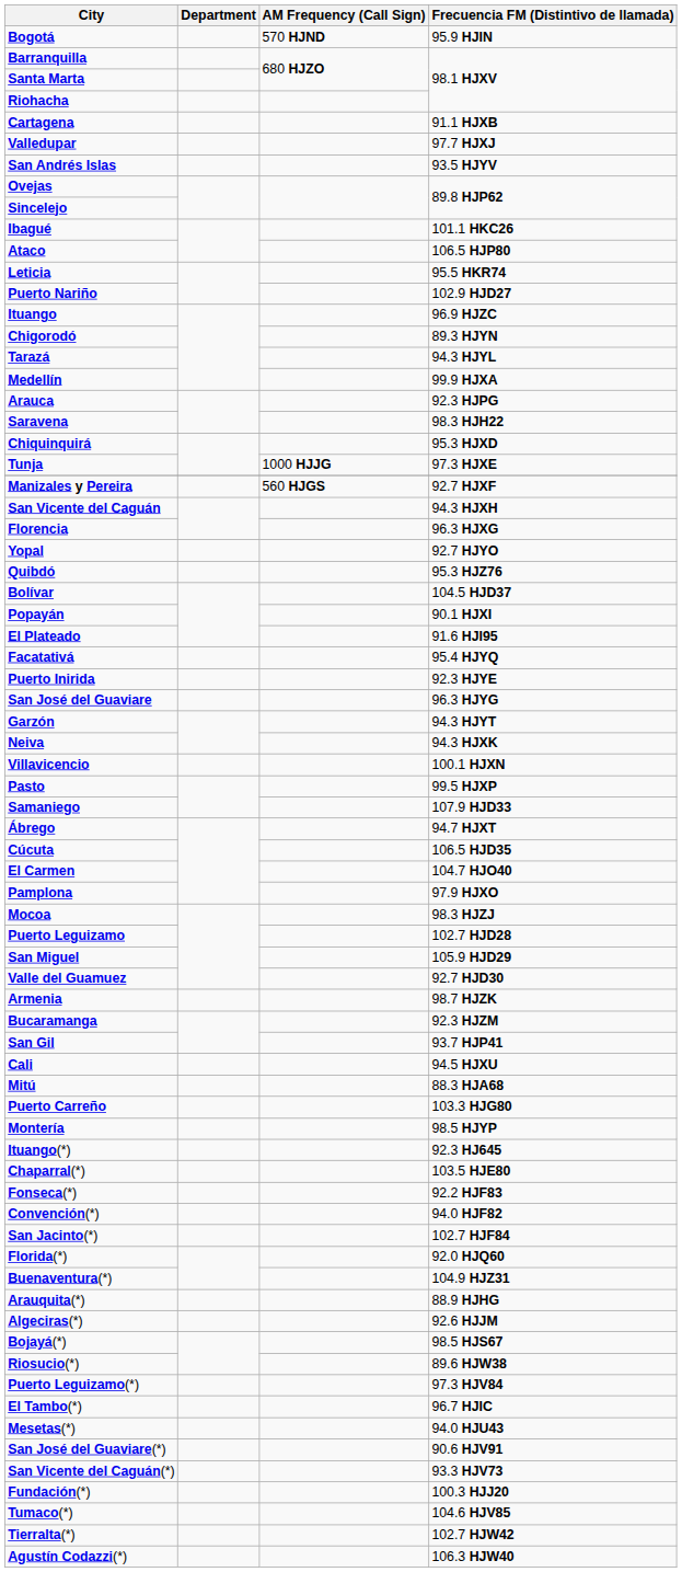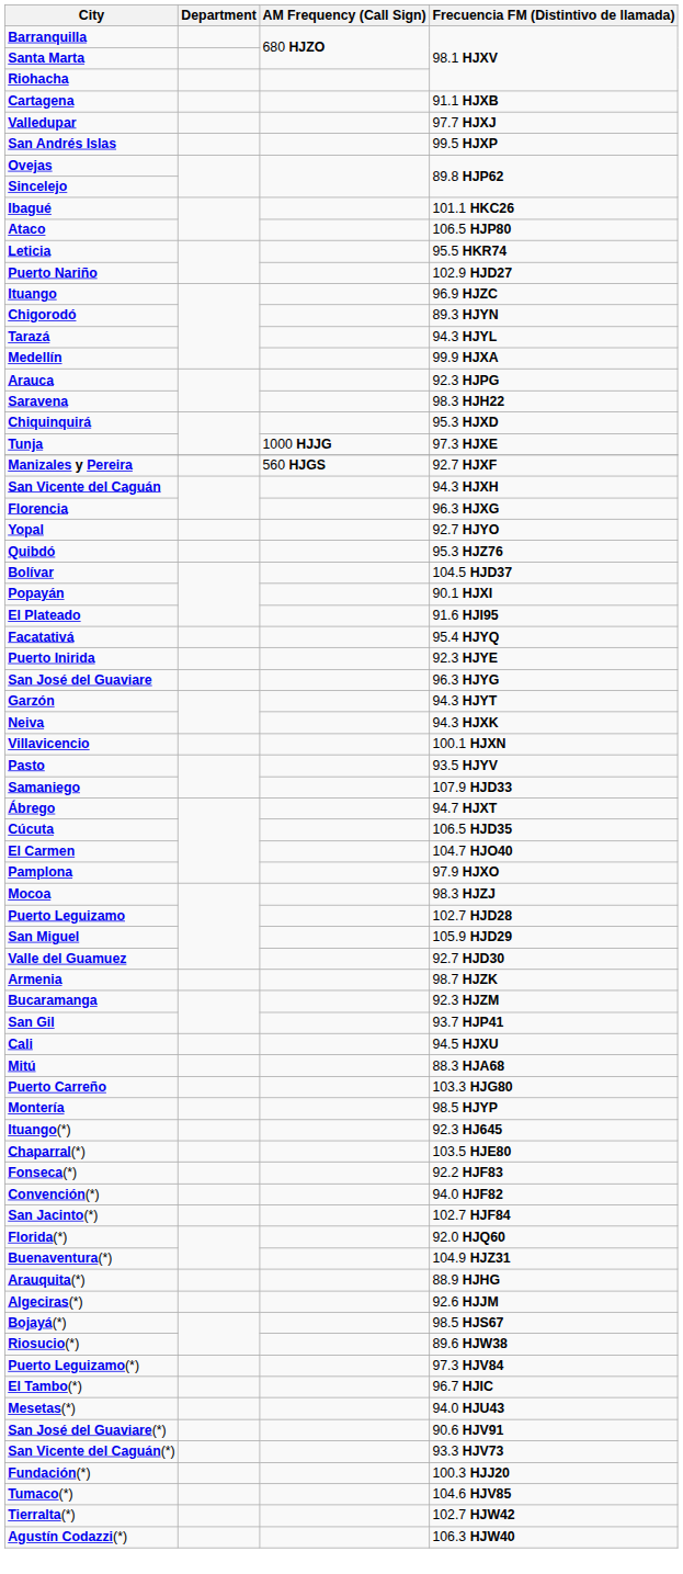 <table class="sortable wikitable">
 <tr>
 <th>City</th>
 <th>Department</th>
 <th>AM Frequency (Call Sign)</th>
 <th>Frecuencia FM (Distintivo de llamada)</th>
-</tr>
-<tr>
-<td><strong><a href='#'>Bogotá</a></strong></td>
-<td></td>
-<td>570 <strong>HJND</strong></td>
-<td>95.9 <strong>HJIN</strong></td>
 </tr>
 <tr>
 <td><strong><a href='#'>Barranquilla</a></strong></td>
 <td></td>
 <td rowspan="2">680 <strong>HJZO</strong></td>
 <td rowspan="3">98.1 <strong>HJXV</strong></td>
 </tr>
 <tr>
 <td><strong><a href='#'>Santa Marta</a></strong></td>
 <td></td>
 </tr>
 <tr>
 <td><strong><a href='#'>Riohacha</a></strong></td>
 <td></td>
 </tr>
 <tr>
 <td><strong><a href='#'>Cartagena</a></strong></td>
 <td></td>
 <td></td>
 <td>91.1 <strong>HJXB</strong></td>
 </tr>
 <tr>
 <td><strong><a href='#'>Valledupar</a></strong></td>
 <td></td>
 <td></td>
 <td>97.7 <strong>HJXJ</strong></td>
 </tr>
 <tr>
 <td><strong><a href='#'>San Andrés Islas</a></strong></td>
 <td></td>
 <td></td>
-<td>93.5 <strong>HJYV</strong></td>
+<td>99.5 <strong>HJXP</strong></td>
 </tr>
 <tr>
 <td><strong><a href='#'>Ovejas</a></strong></td>
 <td rowspan="2"></td>
 <td rowspan="2"></td>
 <td rowspan="2">89.8 <strong>HJP62</strong></td>
 </tr>
 <tr>
 <td><strong><a href='#'>Sincelejo</a></strong></td>
 </tr>
 <tr>
 <td><strong><a href='#'>Ibagué</a></strong></td>
 <td rowspan=2></td>
 <td></td>
 <td>101.1 <strong>HKC26</strong></td>
 </tr>
 <tr>
 <td><strong><a href='#'>Ataco</a></strong></td>
 <td></td>
 <td>106.5 <strong>HJP80</strong></td>
 </tr>
 <tr>
 <td><strong><a href='#'>Leticia</a></strong></td>
 <td rowspan=2></td>
 <td></td>
 <td>95.5 <strong>HKR74</strong></td>
 </tr>
 <tr>
 <td><strong><a href='#'>Puerto Nariño</a></strong></td>
 <td></td>
 <td>102.9 <strong>HJD27</strong></td>
 </tr>
 <tr>
 <td><strong><a href='#'>Ituango</a></strong></td>
 <td rowspan=4></td>
 <td></td>
 <td>96.9 <strong>HJZC</strong></td>
 </tr>
 <tr>
 <td><strong><a href='#'>Chigorodó</a></strong></td>
 <td></td>
 <td>89.3 <strong>HJYN</strong></td>
 </tr>
 <tr>
 <td><strong><a href='#'>Tarazá</a></strong></td>
 <td></td>
 <td>94.3 <strong>HJYL</strong></td>
 </tr>
 <tr>
 <td><strong><a href='#'>Medellín</a></strong></td>
 <td></td>
 <td>99.9 <strong>HJXA</strong></td>
 </tr>
 <tr>
 <td><strong><a href='#'>Arauca</a></strong></td>
 <td rowspan=2></td>
 <td></td>
 <td>92.3 <strong>HJPG</strong></td>
 </tr>
 <tr>
 <td><strong><a href='#'>Saravena</a></strong></td>
 <td></td>
 <td>98.3 <strong>HJH22</strong></td>
 </tr>
 <tr>
 <td><strong><a href='#'>Chiquinquirá</a></strong></td>
 <td rowspan="2"></td>
 <td></td>
 <td>95.3 <strong>HJXD</strong></td>
 </tr>
 <tr>
 <td><strong><a href='#'>Tunja</a></strong></td>
 <td>1000 <strong>HJJG</strong></td>
 <td>97.3 <strong>HJXE</strong></td>
 </tr>
 <tr>
 </tr>
 <tr>
 <td><strong><a href='#'>Manizales</a> y <a href='#'>Pereira</a></strong></td>
 <td> <br> </td>
 <td>560 <strong>HJGS</strong></td>
 <td>92.7 <strong>HJXF</strong></td>
 </tr>
 <tr>
 <td><strong><a href='#'>San Vicente del Caguán</a></strong></td>
 <td rowspan=2></td>
 <td></td>
 <td>94.3 <strong>HJXH</strong></td>
 </tr>
 <tr>
 <td><strong><a href='#'>Florencia</a></strong></td>
 <td></td>
 <td>96.3 <strong>HJXG</strong></td>
 </tr>
 <tr>
 <td><strong><a href='#'>Yopal</a></strong></td>
 <td></td>
 <td></td>
 <td>92.7 <strong>HJYO</strong></td>
 </tr>
 <tr>
 <td><strong><a href='#'>Quibdó</a></strong></td>
 <td></td>
 <td></td>
 <td>95.3 <strong>HJZ76</strong></td>
 </tr>
 <tr>
 <td><strong><a href='#'>Bolívar</a></strong></td>
 <td rowspan="3"></td>
 <td></td>
 <td>104.5 <strong>HJD37</strong></td>
 </tr>
 <tr>
 <td><strong><a href='#'>Popayán</a></strong></td>
 <td></td>
 <td>90.1 <strong>HJXI</strong></td>
 </tr>
 <tr>
 <td><strong><a href='#'>El Plateado</a></strong></td>
 <td></td>
 <td>91.6 <strong>HJI95</strong></td>
 </tr>
 <tr>
 <td><strong><a href='#'>Facatativá</a></strong></td>
 <td></td>
 <td></td>
 <td>95.4 <strong>HJYQ</strong></td>
 </tr>
 <tr>
 <td><strong><a href='#'>Puerto Inirida</a></strong></td>
 <td></td>
 <td></td>
 <td>92.3 <strong>HJYE</strong></td>
 </tr>
 <tr>
 <td><strong><a href='#'>San José del Guaviare</a></strong></td>
 <td></td>
 <td></td>
 <td>96.3 <strong>HJYG</strong></td>
 </tr>
 <tr>
 <td><strong><a href='#'>Garzón</a></strong></td>
 <td rowspan=2></td>
 <td></td>
 <td>94.3 <strong>HJYT</strong></td>
 </tr>
 <tr>
 <td><strong><a href='#'>Neiva</a></strong></td>
 <td></td>
 <td>94.3 <strong>HJXK</strong></td>
 </tr>
 <tr>
 <td><strong><a href='#'>Villavicencio</a></strong></td>
 <td></td>
 <td></td>
 <td>100.1 <strong>HJXN</strong></td>
 </tr>
 <tr>
 <td><strong><a href='#'>Pasto</a></strong></td>
 <td rowspan=2></td>
 <td></td>
-<td>99.5 <strong>HJXP</strong></td>
+<td>93.5 <strong>HJYV</strong></td>
 </tr>
 <tr>
 <td><strong><a href='#'>Samaniego</a></strong></td>
 <td></td>
 <td>107.9 <strong>HJD33</strong></td>
 </tr>
 <tr>
 <td><strong><a href='#'>Ábrego</a></strong></td>
 <td rowspan=4></td>
 <td></td>
 <td>94.7 <strong>HJXT</strong></td>
 </tr>
 <tr>
 <td><strong><a href='#'>Cúcuta</a></strong></td>
 <td></td>
 <td>106.5 <strong>HJD35</strong></td>
 </tr>
 <tr>
 <td><strong><a href='#'>El Carmen</a></strong></td>
 <td></td>
 <td>104.7 <strong>HJO40</strong></td>
 </tr>
 <tr>
 <td><strong><a href='#'>Pamplona</a></strong></td>
 <td></td>
 <td>97.9 <strong>HJXO</strong></td>
 </tr>
 <tr>
 <td><strong><a href='#'>Mocoa</a></strong></td>
 <td rowspan=4></td>
 <td></td>
 <td>98.3 <strong>HJZJ</strong></td>
 </tr>
 <tr>
 <td><strong><a href='#'>Puerto Leguizamo</a></strong></td>
 <td></td>
 <td>102.7 <strong>HJD28</strong></td>
 </tr>
 <tr>
 <td><strong><a href='#'>San Miguel</a></strong></td>
 <td></td>
 <td>105.9 <strong>HJD29</strong></td>
 </tr>
 <tr>
 <td><strong><a href='#'>Valle del Guamuez</a></strong></td>
 <td></td>
 <td>92.7 <strong>HJD30</strong></td>
 </tr>
 <tr>
 <td><strong><a href='#'>Armenia</a></strong></td>
 <td></td>
 <td></td>
 <td>98.7 <strong>HJZK</strong></td>
 </tr>
 <tr>
 <td><strong><a href='#'>Bucaramanga</a> </strong></td>
 <td rowspan="2"></td>
 <td></td>
 <td>92.3 <strong>HJZM</strong></td>
 </tr>
 <tr>
 <td><strong><a href='#'>San Gil</a></strong></td>
 <td></td>
 <td>93.7 <strong>HJP41</strong></td>
 </tr>
 <tr>
 <td><strong><a href='#'>Cali</a></strong></td>
 <td></td>
 <td></td>
 <td>94.5 <strong>HJXU</strong></td>
 </tr>
 <tr>
 <td><strong><a href='#'>Mitú</a></strong></td>
 <td></td>
 <td></td>
 <td>88.3 <strong>HJA68</strong></td>
 </tr>
 <tr>
 <td><strong><a href='#'>Puerto Carreño</a></strong></td>
 <td></td>
 <td></td>
 <td>103.3 <strong>HJG80</strong></td>
 </tr>
 <tr>
 <td><strong><a href='#'>Montería</a></strong></td>
 <td></td>
 <td></td>
 <td>98.5 <strong>HJYP</strong></td>
 </tr>
 <tr>
 <td><strong><a href='#'>Ituango</a></strong>(*)</td>
 <td></td>
 <td></td>
 <td>92.3 <strong>HJ645</strong></td>
 </tr>
 <tr>
 <td><strong><a href='#'> Chaparral</a></strong>(*)</td>
 <td></td>
 <td></td>
 <td>103.5 <strong>HJE80</strong></td>
 </tr>
 <tr>
 <td><strong><a href='#'>Fonseca</a></strong>(*)</td>
 <td></td>
 <td></td>
 <td>92.2 <strong>HJF83</strong></td>
 </tr>
 <tr>
 <td><strong><a href='#'>Convención</a></strong>(*)</td>
 <td></td>
 <td></td>
 <td>94.0 <strong>HJF82</strong></td>
 </tr>
 <tr>
 <td><strong><a href='#'>San Jacinto</a></strong>(*)</td>
 <td></td>
 <td></td>
 <td>102.7 <strong>HJF84</strong></td>
 </tr>
 <tr>
 <td><strong><a href='#'>Florida</a></strong>(*)</td>
 <td rowspan="2"></td>
 <td></td>
 <td>92.0 <strong>HJQ60</strong></td>
 </tr>
 <tr>
 <td><strong><a href='#'>Buenaventura</a></strong>(*)</td>
 <td></td>
 <td>104.9 <strong>HJZ31</strong></td>
 </tr>
 <tr>
 <td><strong><a href='#'>Arauquita</a></strong>(*)</td>
 <td></td>
 <td></td>
 <td>88.9 <strong>HJHG</strong></td>
 </tr>
 <tr>
 <td><strong><a href='#'>Algeciras</a></strong>(*)</td>
 <td></td>
 <td></td>
 <td>92.6 <strong>HJJM</strong></td>
 </tr>
 <tr>
 <td><strong><a href='#'>Bojayá</a></strong>(*)</td>
 <td rowspan="2"></td>
 <td></td>
 <td>98.5 <strong>HJS67</strong></td>
 </tr>
 <tr>
 <td><strong><a href='#'>Riosucio</a></strong>(*)</td>
 <td></td>
 <td>89.6 <strong>HJW38</strong></td>
 </tr>
 <tr>
 <td><strong><a href='#'>Puerto Leguizamo</a></strong>(*)</td>
 <td></td>
 <td></td>
 <td>97.3 <strong>HJV84</strong></td>
 </tr>
 <tr>
 <td><strong><a href='#'>El Tambo</a></strong>(*)</td>
 <td></td>
 <td></td>
 <td>96.7 <strong>HJIC</strong></td>
 </tr>
 <tr>
 <td><strong><a href='#'>Mesetas</a></strong>(*)</td>
 <td></td>
 <td></td>
 <td>94.0 <strong>HJU43</strong></td>
 </tr>
 <tr>
 <td><strong><a href='#'>San José del Guaviare</a></strong>(*)</td>
 <td></td>
 <td></td>
 <td>90.6 <strong>HJV91</strong></td>
 </tr>
 <tr>
 <td><strong><a href='#'>San Vicente del Caguán</a></strong>(*)</td>
 <td></td>
 <td></td>
 <td>93.3 <strong>HJV73</strong></td>
 </tr>
 <tr>
 <td><strong><a href='#'>Fundación</a></strong>(*)</td>
 <td></td>
 <td></td>
 <td>100.3 <strong>HJJ20</strong></td>
 </tr>
 <tr>
 <td><strong><a href='#'>Tumaco</a></strong>(*)</td>
 <td></td>
 <td></td>
 <td>104.6 <strong>HJV85</strong></td>
 </tr>
 <tr>
 <td><strong><a href='#'>Tierralta</a></strong>(*)</td>
 <td></td>
 <td></td>
 <td>102.7 <strong>HJW42</strong></td>
 </tr>
 <tr>
 <td><strong><a href='#'>Agustín Codazzi</a></strong>(*)</td>
 <td></td>
 <td></td>
 <td>106.3 <strong>HJW40</strong></td>
 </tr>
 </table>
